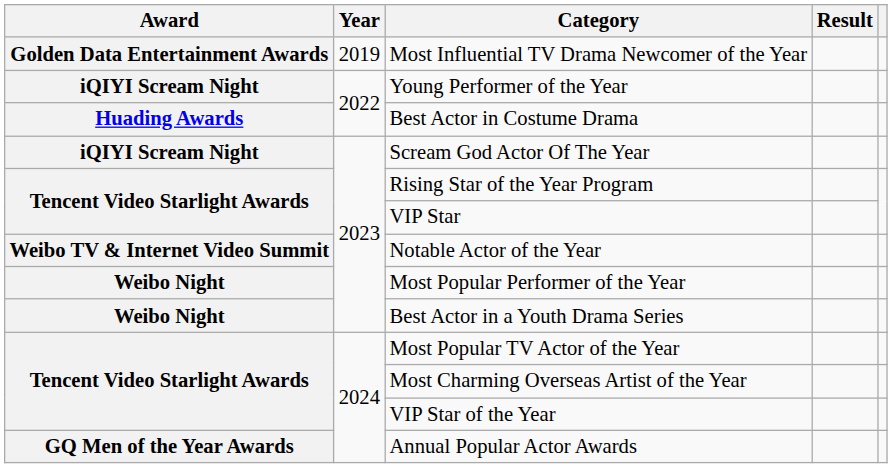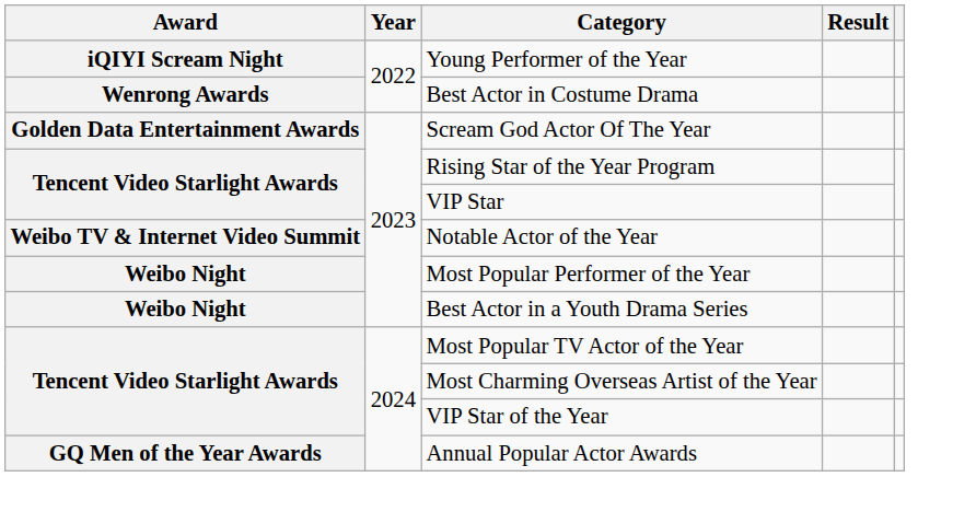 <table class="wikitable sortable plainrowheaders">
 <tr>
 <th>Award</th>
 <th>Year</th>
 <th>Category</th>
 <th>Result</th>
 <th class="unsortable"></th>
 </tr>
 <tr>
-<th scope="row">Golden Data Entertainment Awards</th>
-<td>2019</td>
-<td>Most Influential TV Drama Newcomer of the Year</td>
-<td></td>
-<td></td>
-</tr>
-<tr>
 <th scope="row">iQIYI Scream Night</th>
 <td rowspan="2">2022</td>
 <td>Young Performer of the Year</td>
 <td></td>
 <td></td>
 </tr>
 <tr>
-<th scope="row"><a href='#'>Huading Awards</a></th>
+<th scope="row">Wenrong Awards</th>
 <td>Best Actor in Costume Drama</td>
 <td></td>
 <td></td>
 </tr>
 <tr>
-<th scope="row">iQIYI Scream Night</th>
+<th scope="row">Golden Data Entertainment Awards</th>
 <td rowspan="6">2023</td>
 <td>Scream God Actor Of The Year</td>
 <td></td>
 <td></td>
 </tr>
 <tr>
 <th rowspan="2" scope="row">Tencent Video Starlight Awards</th>
 <td>Rising Star of the Year Program</td>
 <td></td>
 <td rowspan="2"></td>
 </tr>
 <tr>
 <td>VIP Star</td>
 <td></td>
 </tr>
 <tr>
 <th scope="row">Weibo TV & Internet Video Summit</th>
 <td>Notable Actor of the Year</td>
 <td></td>
 <td></td>
 </tr>
 <tr>
 <th scope="row">Weibo Night</th>
 <td>Most Popular Performer of the Year</td>
 <td></td>
 <td></td>
 </tr>
 <tr>
 <th scope="row">Weibo Night</th>
 <td>Best Actor in a Youth Drama Series</td>
 <td></td>
 <td></td>
 </tr>
 <tr>
 <th rowspan="3" scope="row">Tencent Video Starlight Awards</th>
 <td rowspan="4">2024</td>
 <td>Most Popular TV Actor of the Year</td>
 <td></td>
 <td></td>
 </tr>
 <tr>
 <td>Most Charming Overseas Artist of the Year</td>
 <td></td>
 <td></td>
 </tr>
 <tr>
 <td>VIP Star of the Year</td>
 <td></td>
 <td></td>
 </tr>
 <tr>
 <th scope="row">GQ Men of the Year Awards</th>
 <td>Annual Popular Actor Awards</td>
 <td></td>
 <td></td>
 </tr>
 </table>
